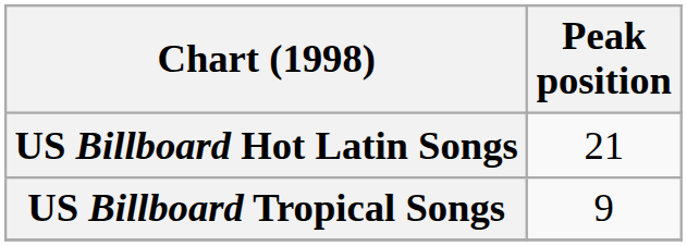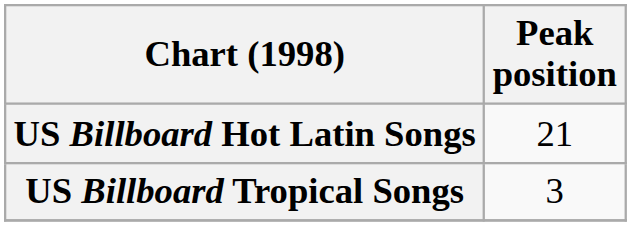 <table class="wikitable sortable plainrowheaders">
 <tr>
 <th>Chart (1998)</th>
 <th>Peak<br>position</th>
 </tr>
 <tr>
 <th scope=row>US <em>Billboard</em> Hot Latin Songs</th>
 <td style="text-align:center;">21</td>
 </tr>
 <tr>
 <th scope=row>US <em>Billboard</em> Tropical Songs</th>
-<td style="text-align:center;">9</td>
+<td style="text-align:center;">3</td>
 </tr>
 <tr>
 </tr>
 </table>
